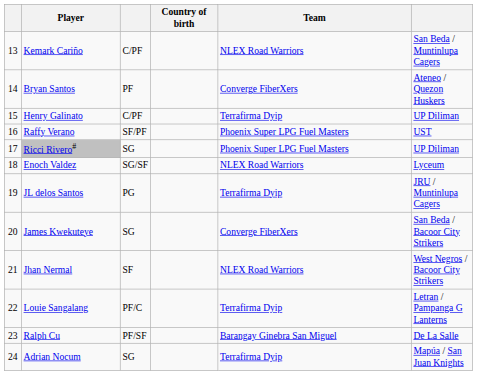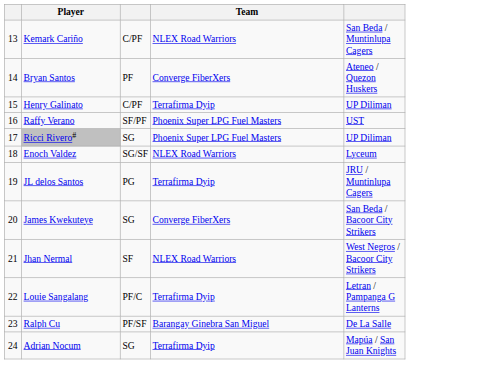 <table class="wikitable plainrowheaders" style="text-align:left; font-size:95%;">
 <tr>
 <th scope="col" style="width:20px;"></th>
 <th scope="col" style="width:150px;">Player</th>
 <th scope="col" style="width:20px;"></th>
-<th scope="col" style="width:100px;">Country of birth</th>
 <th scope="col" style="width:300px;">Team</th>
 <th scope="col" style="width:90px;"></th>
 </tr>
 <tr>
 <td align=center>13</td>
 <td><a href='#'>Kemark Cariño</a></td>
 <td>C/PF</td>
-<td></td>
 <td><a href='#'>NLEX Road Warriors</a> </td>
 <td><a href='#'>San Beda</a> / <a href='#'>Muntinlupa Cagers</a> </td>
 </tr>
 <tr>
 <td align=center>14</td>
 <td><a href='#'>Bryan Santos</a></td>
 <td>PF</td>
-<td></td>
 <td><a href='#'>Converge FiberXers</a> </td>
 <td><a href='#'>Ateneo</a> / <a href='#'>Quezon Huskers</a> </td>
 </tr>
 <tr>
 <td align=center>15</td>
 <td><a href='#'>Henry Galinato</a></td>
 <td>C/PF</td>
-<td></td>
 <td><a href='#'>Terrafirma Dyip</a></td>
 <td><a href='#'>UP Diliman</a></td>
 </tr>
 <tr>
 <td align=center>16</td>
 <td><a href='#'>Raffy Verano</a></td>
 <td>SF/PF</td>
-<td></td>
 <td><a href='#'>Phoenix Super LPG Fuel Masters</a></td>
 <td><a href='#'>UST</a></td>
 </tr>
 <tr>
 <td align=center>17</td>
 <td bgcolor=silver><a href='#'>Ricci Rivero</a><sup>#</sup></td>
 <td>SG</td>
-<td></td>
 <td><a href='#'>Phoenix Super LPG Fuel Masters</a> </td>
 <td><a href='#'>UP Diliman</a></td>
 </tr>
 <tr>
 <td align=center>18</td>
 <td><a href='#'>Enoch Valdez</a></td>
 <td>SG/SF</td>
-<td></td>
 <td><a href='#'>NLEX Road Warriors</a></td>
 <td><a href='#'>Lyceum</a></td>
 </tr>
 <tr>
 <td align=center>19</td>
 <td><a href='#'>JL delos Santos</a></td>
 <td>PG</td>
-<td></td>
 <td><a href='#'>Terrafirma Dyip</a> </td>
 <td><a href='#'>JRU</a> / <a href='#'>Muntinlupa Cagers</a> </td>
 </tr>
 <tr>
 <td align=center>20</td>
 <td><a href='#'>James Kwekuteye</a></td>
 <td>SG</td>
-<td></td>
 <td><a href='#'>Converge FiberXers</a> </td>
 <td><a href='#'>San Beda</a> / <a href='#'>Bacoor City Strikers</a> </td>
 </tr>
 <tr>
 <td align=center>21</td>
 <td><a href='#'>Jhan Nermal</a></td>
 <td>SF</td>
-<td></td>
 <td><a href='#'>NLEX Road Warriors</a> </td>
 <td><a href='#'>West Negros</a> / <a href='#'>Bacoor City Strikers</a> </td>
 </tr>
 <tr>
 <td align=center>22</td>
 <td><a href='#'>Louie Sangalang</a></td>
 <td>PF/C</td>
-<td></td>
 <td><a href='#'>Terrafirma Dyip</a> </td>
 <td><a href='#'>Letran</a> / <a href='#'>Pampanga G Lanterns</a> </td>
 </tr>
 <tr>
 <td align=center>23</td>
 <td><a href='#'>Ralph Cu</a></td>
 <td>PF/SF</td>
-<td></td>
 <td><a href='#'>Barangay Ginebra San Miguel</a></td>
 <td><a href='#'>De La Salle</a></td>
 </tr>
 <tr>
 <td align=center>24</td>
 <td><a href='#'>Adrian Nocum</a></td>
 <td>SG</td>
-<td></td>
 <td><a href='#'>Terrafirma Dyip</a></td>
 <td><a href='#'>Mapúa</a> / <a href='#'>San Juan Knights</a> </td>
 </tr>
 </table>
